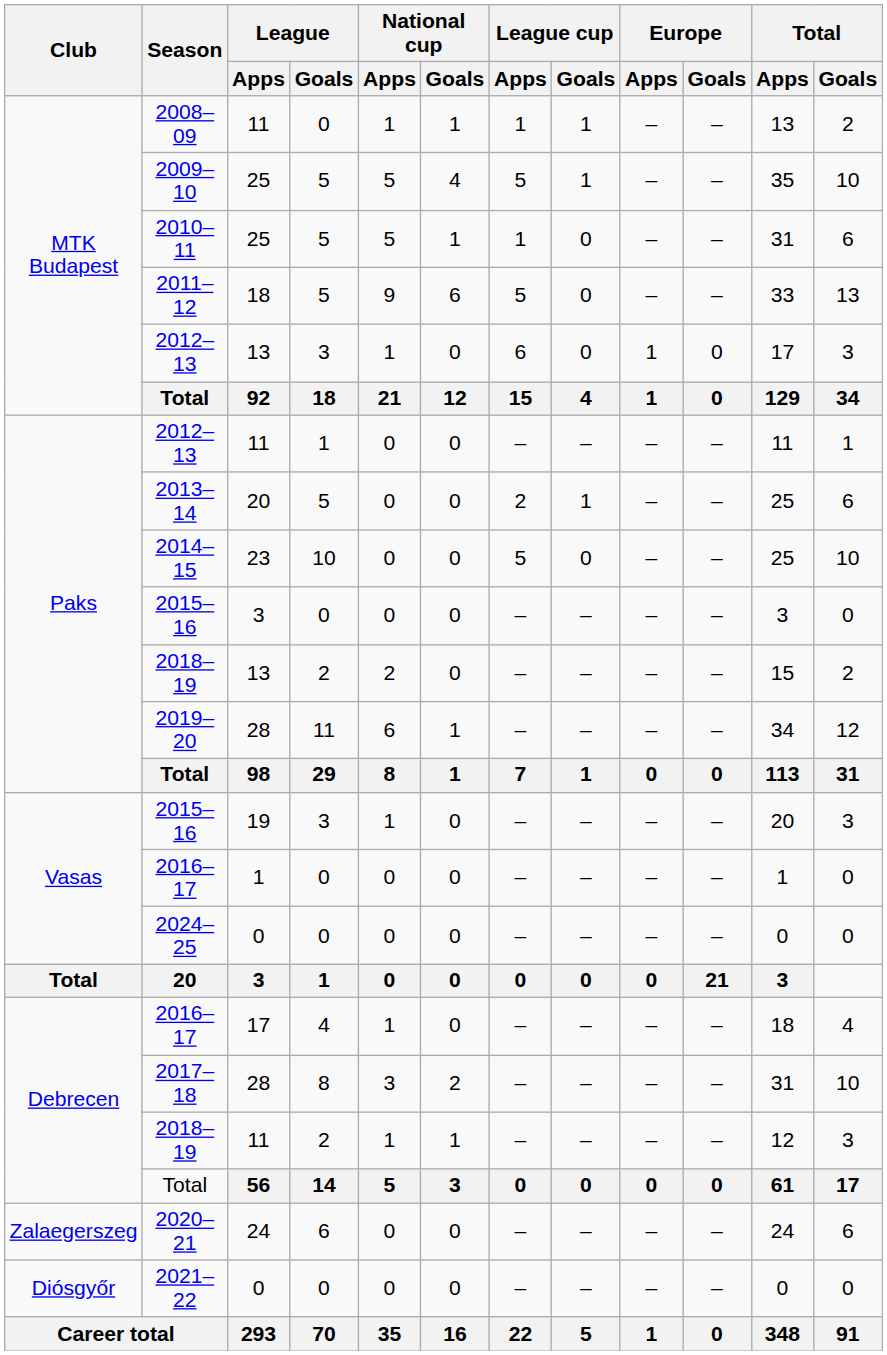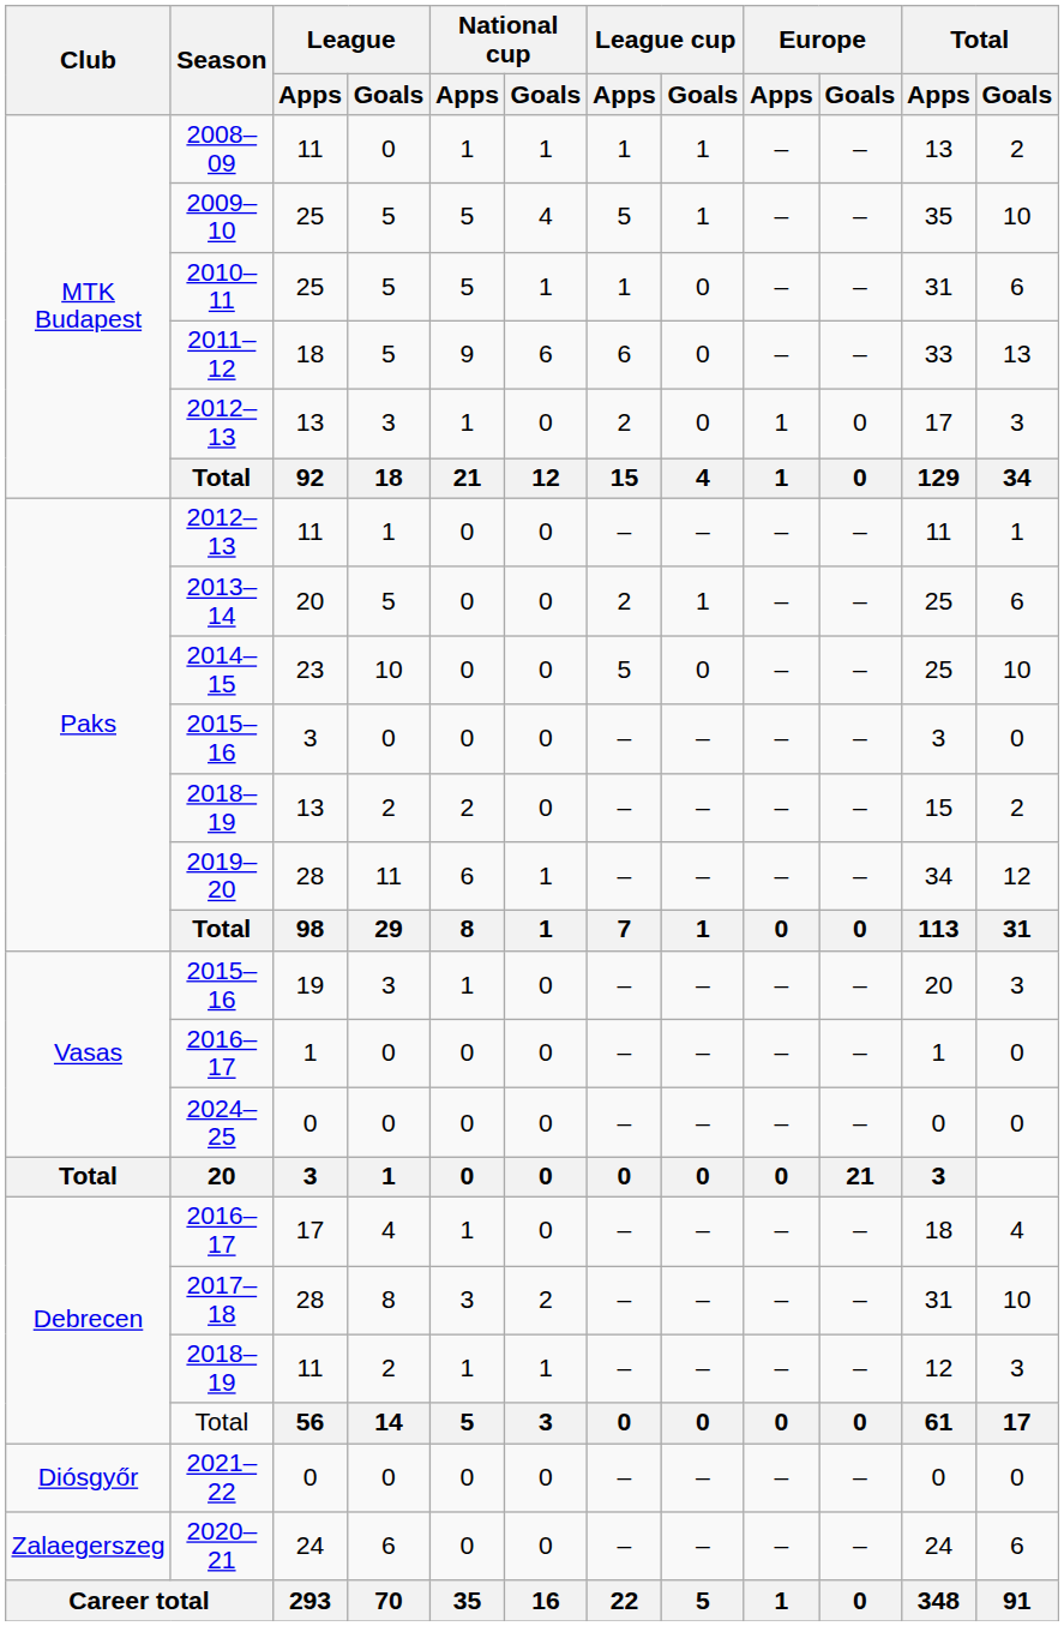 <table class="wikitable" style="text-align:center">
 <tr>
 <th rowspan="2">Club</th>
 <th rowspan="2">Season</th>
 <th colspan="2">League</th>
 <th colspan="2">National cup</th>
 <th colspan="2">League cup</th>
 <th colspan="2">Europe</th>
 <th colspan="2">Total</th>
 </tr>
 <tr>
 <th>Apps</th>
 <th>Goals</th>
 <th>Apps</th>
 <th>Goals</th>
 <th>Apps</th>
 <th>Goals</th>
 <th>Apps</th>
 <th>Goals</th>
 <th>Apps</th>
 <th>Goals</th>
 </tr>
 <tr>
 <td rowspan="6"><a href='#'>MTK Budapest</a></td>
 <td><a href='#'>2008–09</a></td>
 <td>11</td>
 <td>0</td>
 <td>1</td>
 <td>1</td>
 <td>1</td>
 <td>1</td>
 <td>–</td>
 <td>–</td>
 <td>13</td>
 <td>2</td>
 </tr>
 <tr>
 <td><a href='#'>2009–10</a></td>
 <td>25</td>
 <td>5</td>
 <td>5</td>
 <td>4</td>
 <td>5</td>
 <td>1</td>
 <td>–</td>
 <td>–</td>
 <td>35</td>
 <td>10</td>
 </tr>
 <tr>
 <td><a href='#'>2010–11</a></td>
 <td>25</td>
 <td>5</td>
 <td>5</td>
 <td>1</td>
 <td>1</td>
 <td>0</td>
 <td>–</td>
 <td>–</td>
 <td>31</td>
 <td>6</td>
 </tr>
 <tr>
 <td><a href='#'>2011–12</a></td>
 <td>18</td>
 <td>5</td>
 <td>9</td>
 <td>6</td>
-<td>5</td>
+<td>6</td>
 <td>0</td>
 <td>–</td>
 <td>–</td>
 <td>33</td>
 <td>13</td>
 </tr>
 <tr>
 <td><a href='#'>2012–13</a></td>
 <td>13</td>
 <td>3</td>
 <td>1</td>
 <td>0</td>
-<td>6</td>
+<td>2</td>
 <td>0</td>
 <td>1</td>
 <td>0</td>
 <td>17</td>
 <td>3</td>
 </tr>
 <tr>
 <th>Total</th>
 <th>92</th>
 <th>18</th>
 <th>21</th>
 <th>12</th>
 <th>15</th>
 <th>4</th>
 <th>1</th>
 <th>0</th>
 <th>129</th>
 <th>34</th>
 </tr>
 <tr>
 <td rowspan="7"><a href='#'>Paks</a></td>
 <td><a href='#'>2012–13</a></td>
 <td>11</td>
 <td>1</td>
 <td>0</td>
 <td>0</td>
 <td>–</td>
 <td>–</td>
 <td>–</td>
 <td>–</td>
 <td>11</td>
 <td>1</td>
 </tr>
 <tr>
 <td><a href='#'>2013–14</a></td>
 <td>20</td>
 <td>5</td>
 <td>0</td>
 <td>0</td>
 <td>2</td>
 <td>1</td>
 <td>–</td>
 <td>–</td>
 <td>25</td>
 <td>6</td>
 </tr>
 <tr>
 <td><a href='#'>2014–15</a></td>
 <td>23</td>
 <td>10</td>
 <td>0</td>
 <td>0</td>
 <td>5</td>
 <td>0</td>
 <td>–</td>
 <td>–</td>
 <td>25</td>
 <td>10</td>
 </tr>
 <tr>
 <td><a href='#'>2015–16</a></td>
 <td>3</td>
 <td>0</td>
 <td>0</td>
 <td>0</td>
 <td>–</td>
 <td>–</td>
 <td>–</td>
 <td>–</td>
 <td>3</td>
 <td>0</td>
 </tr>
 <tr>
 <td><a href='#'>2018–19</a></td>
 <td>13</td>
 <td>2</td>
 <td>2</td>
 <td>0</td>
 <td>–</td>
 <td>–</td>
 <td>–</td>
 <td>–</td>
 <td>15</td>
 <td>2</td>
 </tr>
 <tr>
 <td><a href='#'>2019–20</a></td>
 <td>28</td>
 <td>11</td>
 <td>6</td>
 <td>1</td>
 <td>–</td>
 <td>–</td>
 <td>–</td>
 <td>–</td>
 <td>34</td>
 <td>12</td>
 </tr>
 <tr>
 <th>Total</th>
 <th>98</th>
 <th>29</th>
 <th>8</th>
 <th>1</th>
 <th>7</th>
 <th>1</th>
 <th>0</th>
 <th>0</th>
 <th>113</th>
 <th>31</th>
 </tr>
 <tr>
 <td rowspan="3"><a href='#'>Vasas</a></td>
 <td><a href='#'>2015–16</a></td>
 <td>19</td>
 <td>3</td>
 <td>1</td>
 <td>0</td>
 <td>–</td>
 <td>–</td>
 <td>–</td>
 <td>–</td>
 <td>20</td>
 <td>3</td>
 </tr>
 <tr>
 <td><a href='#'>2016–17</a></td>
 <td>1</td>
 <td>0</td>
 <td>0</td>
 <td>0</td>
 <td>–</td>
 <td>–</td>
 <td>–</td>
 <td>–</td>
 <td>1</td>
 <td>0</td>
 </tr>
 <tr>
 <td><a href='#'>2024–25</a></td>
 <td>0</td>
 <td>0</td>
 <td>0</td>
 <td>0</td>
 <td>–</td>
 <td>–</td>
 <td>–</td>
 <td>–</td>
 <td>0</td>
 <td>0</td>
 </tr>
 <tr>
 <th>Total</th>
 <th>20</th>
 <th>3</th>
 <th>1</th>
 <th>0</th>
 <th>0</th>
 <th>0</th>
 <th>0</th>
 <th>0</th>
 <th>21</th>
 <th>3</th>
 </tr>
 <tr>
 <td rowspan="4"><a href='#'>Debrecen</a></td>
 <td><a href='#'>2016–17</a></td>
 <td>17</td>
 <td>4</td>
 <td>1</td>
 <td>0</td>
 <td>–</td>
 <td>–</td>
 <td>–</td>
 <td>–</td>
 <td>18</td>
 <td>4</td>
 </tr>
 <tr>
 <td><a href='#'>2017–18</a></td>
 <td>28</td>
 <td>8</td>
 <td>3</td>
 <td>2</td>
 <td>–</td>
 <td>–</td>
 <td>–</td>
 <td>–</td>
 <td>31</td>
 <td>10</td>
 </tr>
 <tr>
 <td><a href='#'>2018–19</a></td>
 <td>11</td>
 <td>2</td>
 <td>1</td>
 <td>1</td>
 <td>–</td>
 <td>–</td>
 <td>–</td>
 <td>–</td>
 <td>12</td>
 <td>3</td>
 </tr>
 <tr>
 <td>Total</td>
 <th>56</th>
 <th>14</th>
 <th>5</th>
 <th>3</th>
 <th>0</th>
 <th>0</th>
 <th>0</th>
 <th>0</th>
 <th>61</th>
 <th>17</th>
 </tr>
 <tr>
+<td><a href='#'>Diósgyőr</a></td>
+<td><a href='#'>2021–22</a></td>
+<td>0</td>
+<td>0</td>
+<td>0</td>
+<td>0</td>
+<td>–</td>
+<td>–</td>
+<td>–</td>
+<td>–</td>
+<td>0</td>
+<td>0</td>
+</tr>
+<tr>
 <td><a href='#'>Zalaegerszeg</a></td>
 <td><a href='#'>2020–21</a></td>
 <td>24</td>
 <td>6</td>
 <td>0</td>
 <td>0</td>
 <td>–</td>
 <td>–</td>
 <td>–</td>
 <td>–</td>
 <td>24</td>
 <td>6</td>
-</tr>
-<tr>
-<td><a href='#'>Diósgyőr</a></td>
-<td><a href='#'>2021–22</a></td>
-<td>0</td>
-<td>0</td>
-<td>0</td>
-<td>0</td>
-<td>–</td>
-<td>–</td>
-<td>–</td>
-<td>–</td>
-<td>0</td>
-<td>0</td>
 </tr>
 <tr>
 <th colspan="2">Career total</th>
 <th>293</th>
 <th>70</th>
 <th>35</th>
 <th>16</th>
 <th>22</th>
 <th>5</th>
 <th>1</th>
 <th>0</th>
 <th>348</th>
 <th>91</th>
 </tr>
 </table>
